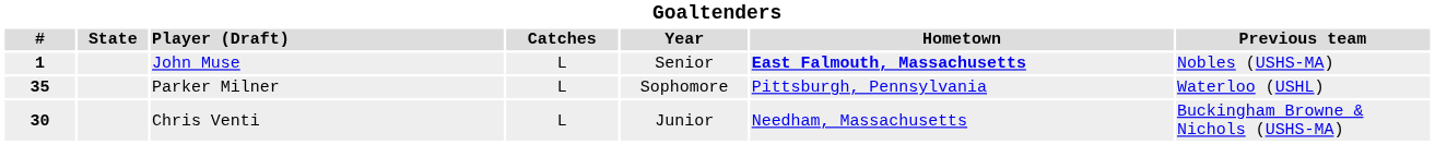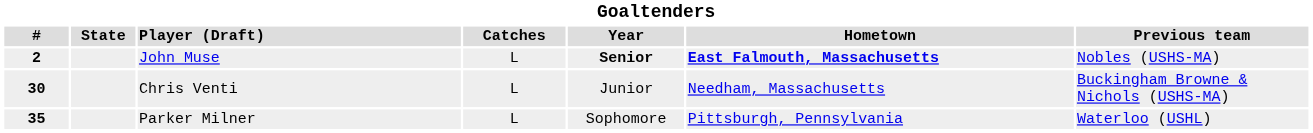 <table width=90%>
 <tr>
 <th colspan=7 style="text-align:center;"><big>Goaltenders</big></th>
 </tr>
 <tr bgcolor="#dddddd">
 <th width=5%>#</th>
 <th width=5%>State</th>
 <td align=left!!width=15%><strong>Player (Draft)</strong></td>
 <th width=8%>Catches</th>
 <th width=9%>Year</th>
 <th width=30%>Hometown</th>
 <th width=18%>Previous team</th>
 </tr>
 <tr bgcolor="#eeeeee">
-<td align=center><strong>1</strong></td>
+<td align=center><strong>2</strong></td>
 <td align=center></td>
 <td><a href='#'>John Muse</a></td>
 <td align=center>L</td>
-<td align=center>Senior</td>
+<td align=center><strong>Senior</strong></td>
 <td><strong><a href='#'>East Falmouth, Massachusetts</a></strong></td>
 <td><a href='#'>Nobles</a> (<a href='#'>USHS-MA</a>)</td>
+</tr>
+<tr bgcolor="#eeeeee">
+<td align=center><strong>30</strong></td>
+<td align=center></td>
+<td>Chris Venti</td>
+<td align=center>L</td>
+<td align=center>Junior</td>
+<td><a href='#'>Needham, Massachusetts</a></td>
+<td><a href='#'>Buckingham Browne & Nichols</a> (<a href='#'>USHS-MA</a>)</td>
 </tr>
 <tr bgcolor="#eeeeee">
 <td align=center><strong>35</strong></td>
 <td align=center></td>
 <td>Parker Milner</td>
 <td align=center>L</td>
 <td align=center>Sophomore</td>
 <td><a href='#'>Pittsburgh, Pennsylvania</a></td>
 <td><a href='#'>Waterloo</a> (<a href='#'>USHL</a>)</td>
 </tr>
-<tr bgcolor="#eeeeee">
-<td align=center><strong>30</strong></td>
-<td align=center></td>
-<td>Chris Venti</td>
-<td align=center>L</td>
-<td align=center>Junior</td>
-<td><a href='#'>Needham, Massachusetts</a></td>
-<td><a href='#'>Buckingham Browne & Nichols</a> (<a href='#'>USHS-MA</a>)</td>
-</tr>
 </table>
